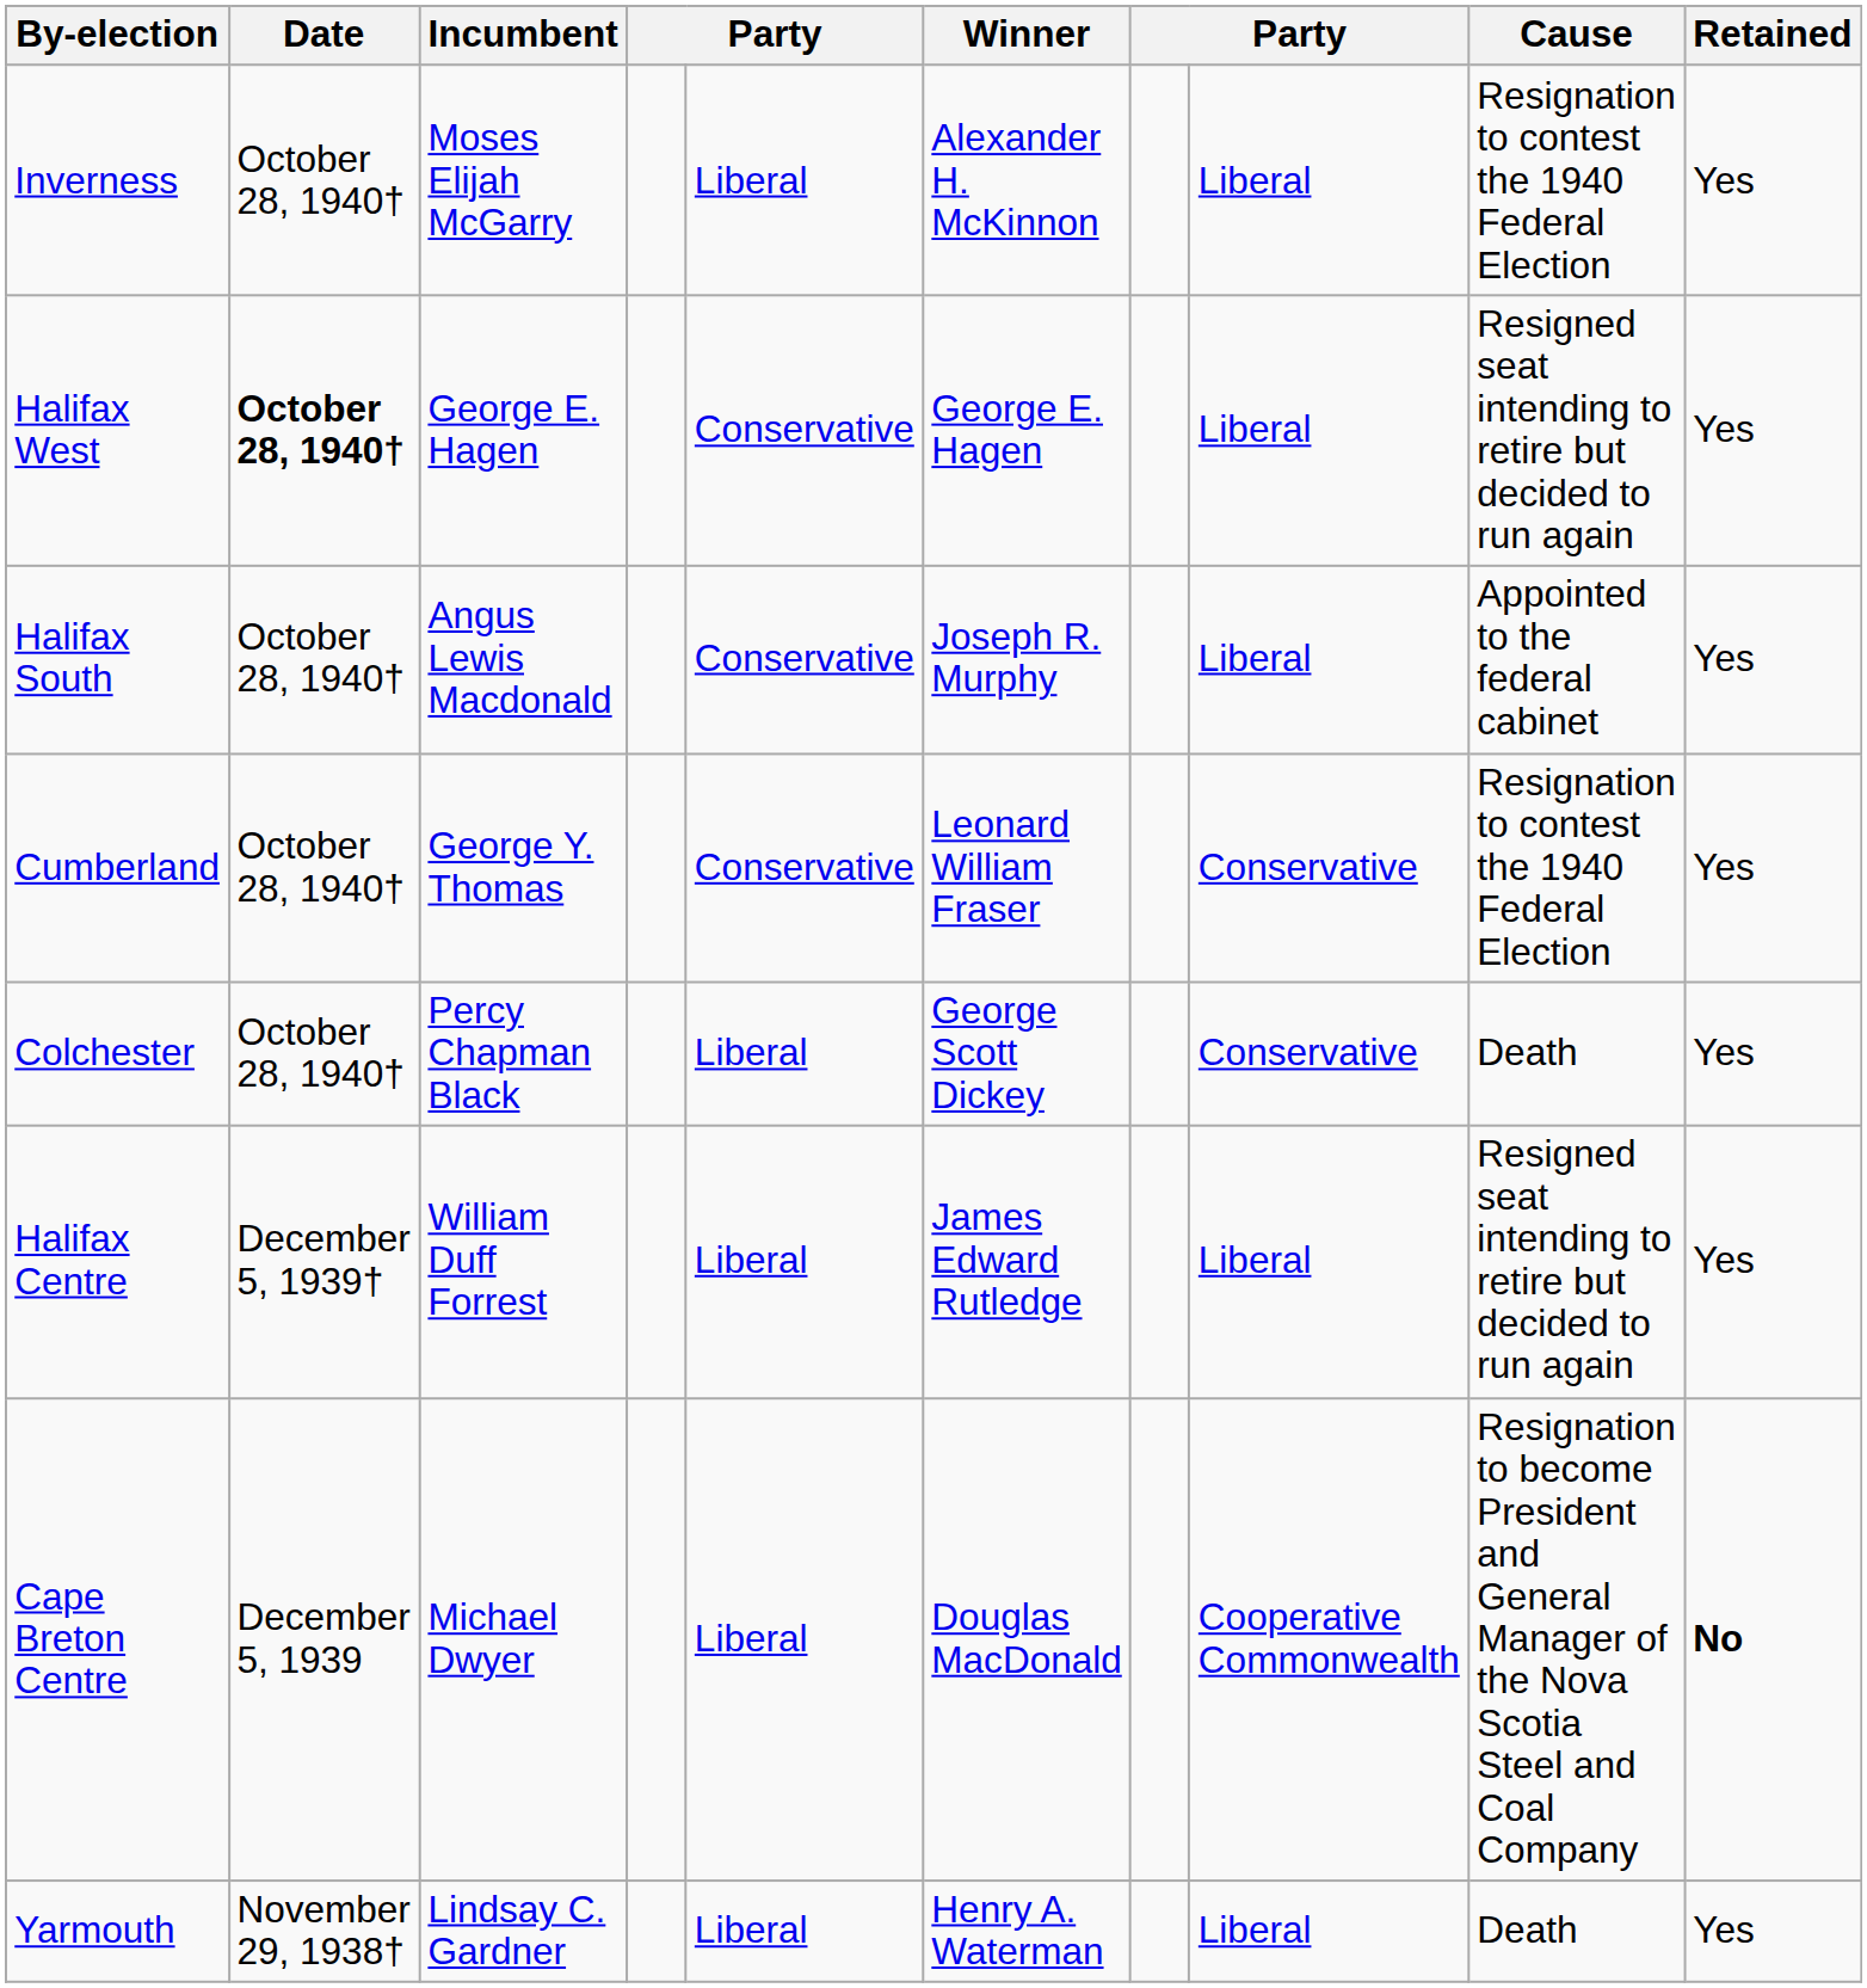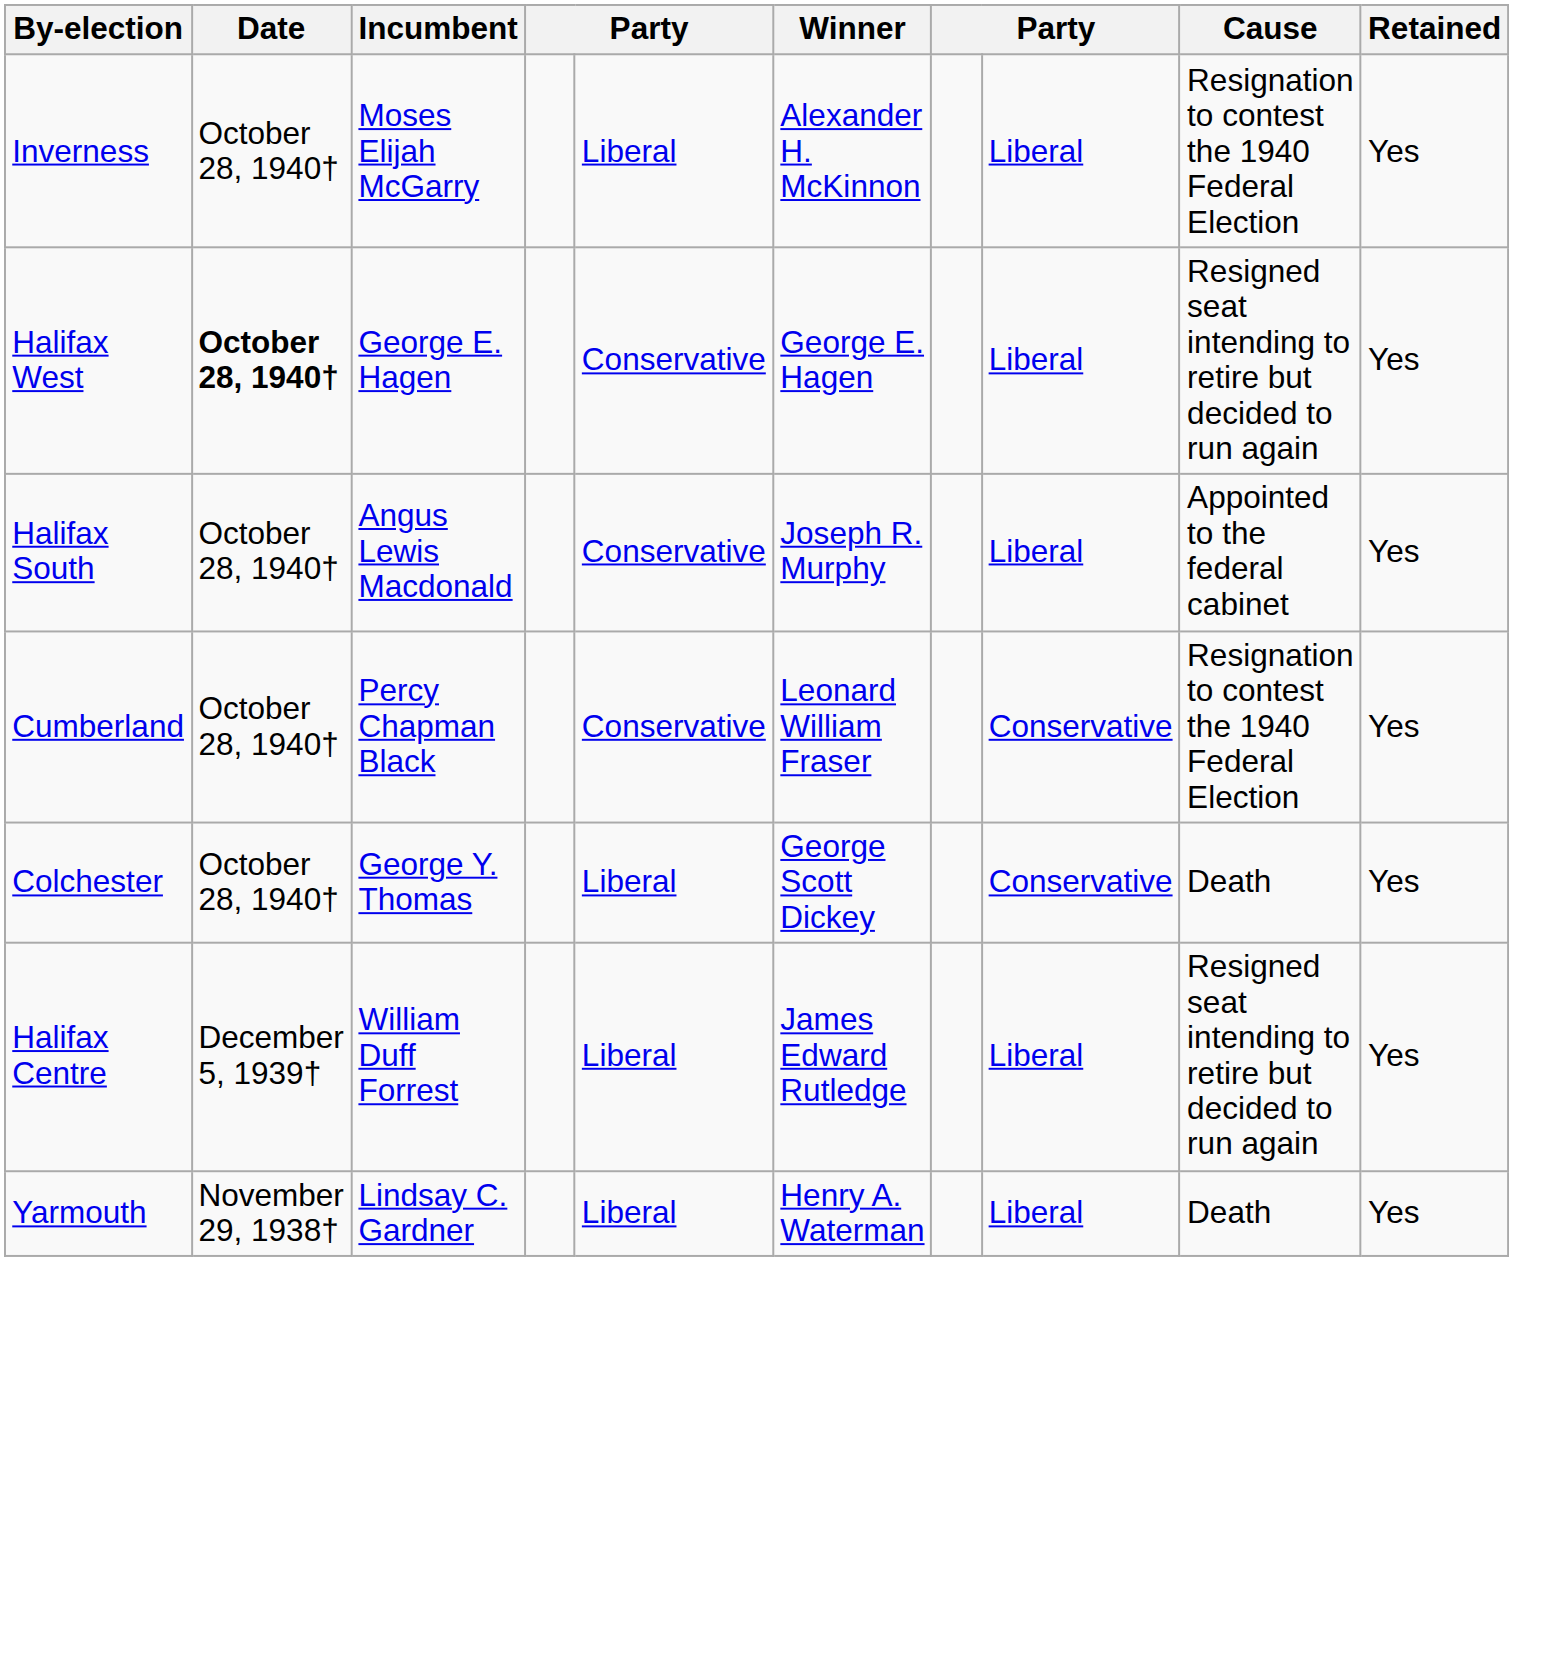 <table class=wikitable style="width:100%">
 <tr>
 <th>By-election</th>
 <th>Date</th>
 <th>Incumbent</th>
 <th colspan=2>Party</th>
 <th>Winner</th>
 <th colspan=2>Party</th>
 <th>Cause</th>
 <th>Retained</th>
 </tr>
 <tr>
 <td><a href='#'>Inverness</a></td>
 <td>October 28, 1940†</td>
 <td><a href='#'>Moses Elijah McGarry</a></td>
 <td>    </td>
 <td><a href='#'>Liberal</a></td>
 <td><a href='#'>Alexander H. McKinnon</a></td>
 <td>    </td>
 <td><a href='#'>Liberal</a></td>
 <td>Resignation to contest the 1940 Federal Election</td>
 <td>Yes</td>
 </tr>
 <tr>
 <td><a href='#'>Halifax West</a></td>
 <td><strong>October 28, 1940†</strong></td>
 <td><a href='#'>George E. Hagen</a></td>
 <td>    </td>
 <td><a href='#'>Conservative</a></td>
 <td><a href='#'>George E. Hagen</a></td>
 <td>    </td>
 <td><a href='#'>Liberal</a></td>
 <td>Resigned seat intending to retire but decided to run again</td>
 <td>Yes</td>
 </tr>
 <tr>
 <td><a href='#'>Halifax South</a></td>
 <td>October 28, 1940†</td>
 <td><a href='#'>Angus Lewis Macdonald</a></td>
 <td>    </td>
 <td><a href='#'>Conservative</a></td>
 <td><a href='#'>Joseph R. Murphy</a></td>
 <td>    </td>
 <td><a href='#'>Liberal</a></td>
 <td>Appointed to the federal cabinet</td>
 <td>Yes</td>
 </tr>
 <tr>
 <td><a href='#'>Cumberland</a></td>
 <td>October 28, 1940†</td>
-<td><a href='#'>George Y. Thomas</a></td>
+<td><a href='#'>Percy Chapman Black</a></td>
 <td>    </td>
 <td><a href='#'>Conservative</a></td>
 <td><a href='#'>Leonard William Fraser</a></td>
 <td>    </td>
 <td><a href='#'>Conservative</a></td>
 <td>Resignation to contest the 1940 Federal Election</td>
 <td>Yes</td>
 </tr>
 <tr>
 <td><a href='#'>Colchester</a></td>
 <td>October 28, 1940†</td>
-<td><a href='#'>Percy Chapman Black</a></td>
+<td><a href='#'>George Y. Thomas</a></td>
 <td>    </td>
 <td><a href='#'>Liberal</a></td>
 <td><a href='#'>George Scott Dickey</a></td>
 <td>    </td>
 <td><a href='#'>Conservative</a></td>
 <td>Death</td>
 <td>Yes</td>
 </tr>
 <tr>
 <td><a href='#'>Halifax Centre</a></td>
 <td>December 5, 1939†</td>
 <td><a href='#'>William Duff Forrest</a></td>
 <td>    </td>
 <td><a href='#'>Liberal</a></td>
 <td><a href='#'>James Edward Rutledge</a></td>
 <td>    </td>
 <td><a href='#'>Liberal</a></td>
 <td>Resigned seat intending to retire but decided to run again</td>
 <td>Yes</td>
 </tr>
 <tr>
-<td><a href='#'>Cape Breton Centre</a></td>
-<td>December 5, 1939</td>
-<td><a href='#'>Michael Dwyer</a></td>
-<td>    </td>
-<td><a href='#'>Liberal</a></td>
-<td><a href='#'>Douglas MacDonald</a></td>
-<td>    </td>
-<td><a href='#'>Cooperative Commonwealth</a></td>
-<td>Resignation to become President and General Manager of the Nova Scotia Steel and Coal Company</td>
-<td><strong>No</strong></td>
-</tr>
-<tr>
 <td><a href='#'>Yarmouth</a></td>
 <td>November 29, 1938†</td>
 <td><a href='#'>Lindsay C. Gardner</a></td>
 <td>    </td>
 <td><a href='#'>Liberal</a></td>
 <td><a href='#'>Henry A. Waterman</a></td>
 <td>    </td>
 <td><a href='#'>Liberal</a></td>
 <td>Death</td>
 <td>Yes</td>
 </tr>
 </table>
